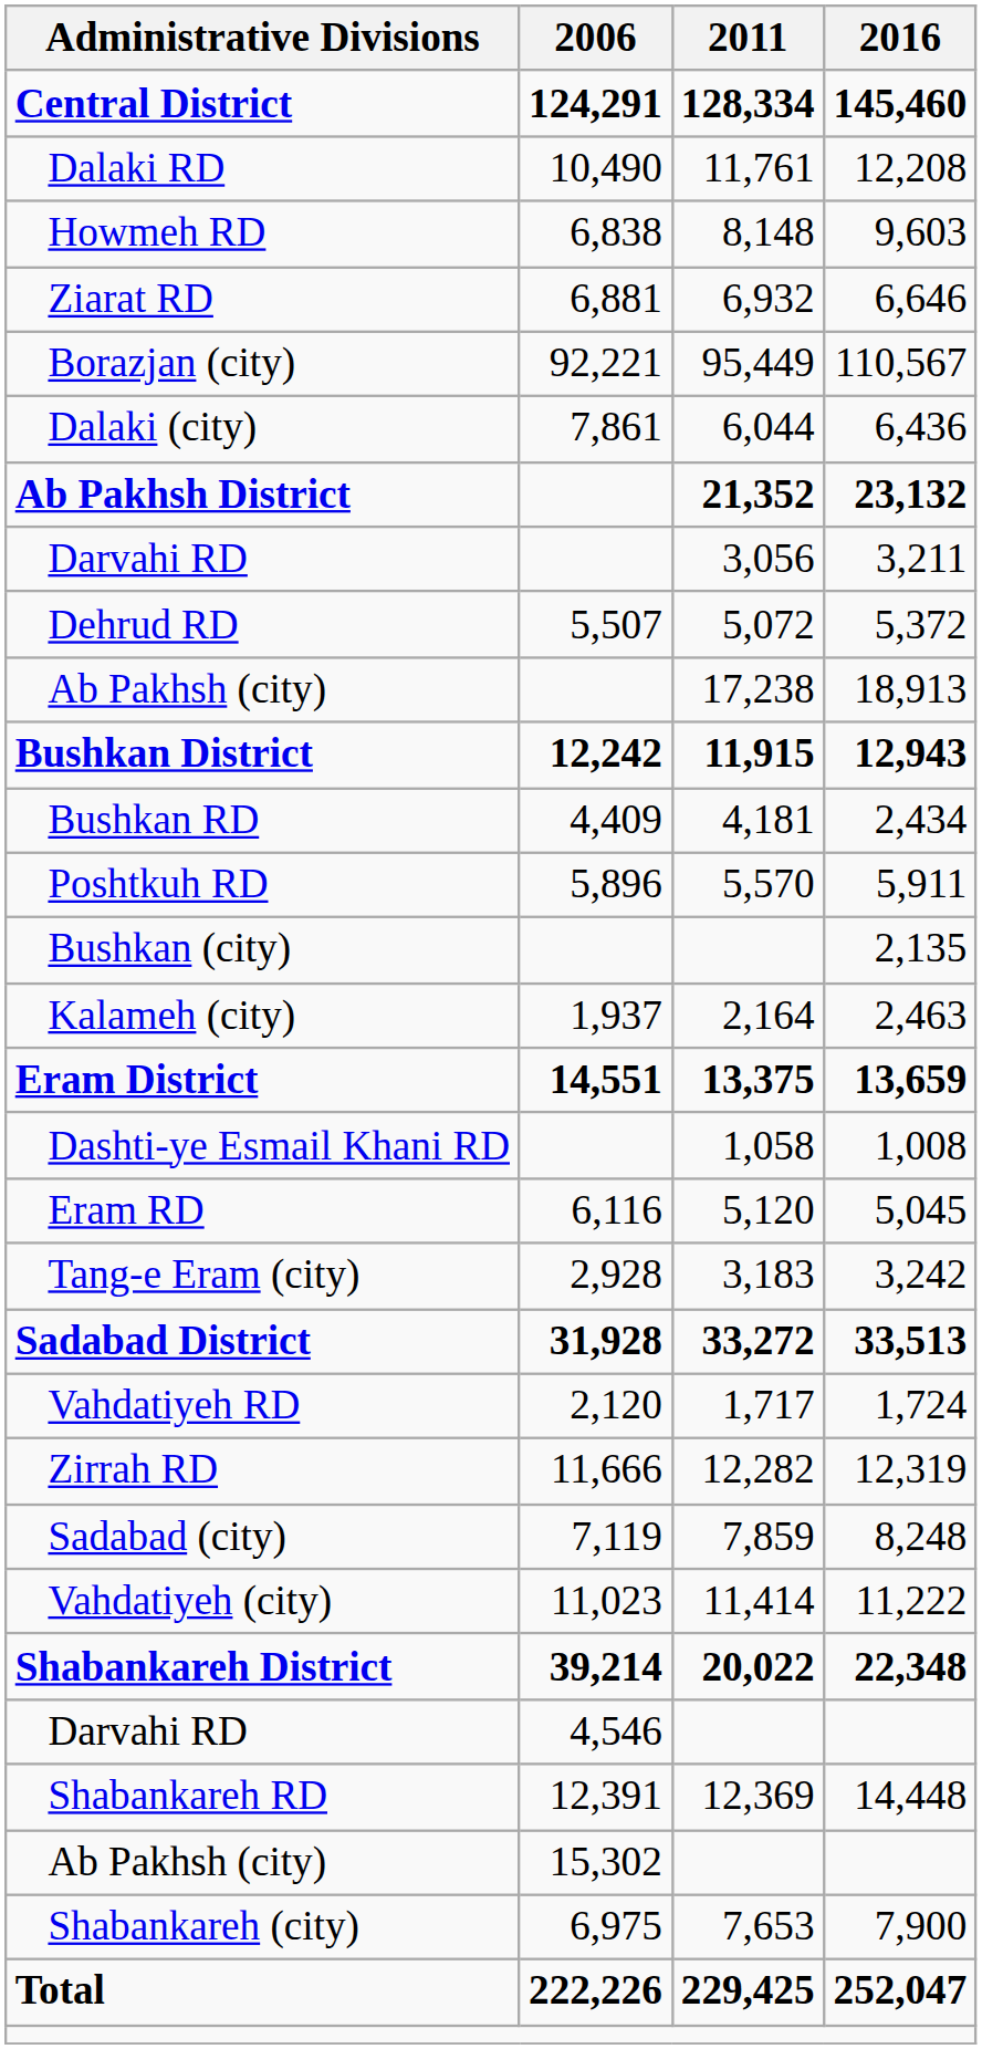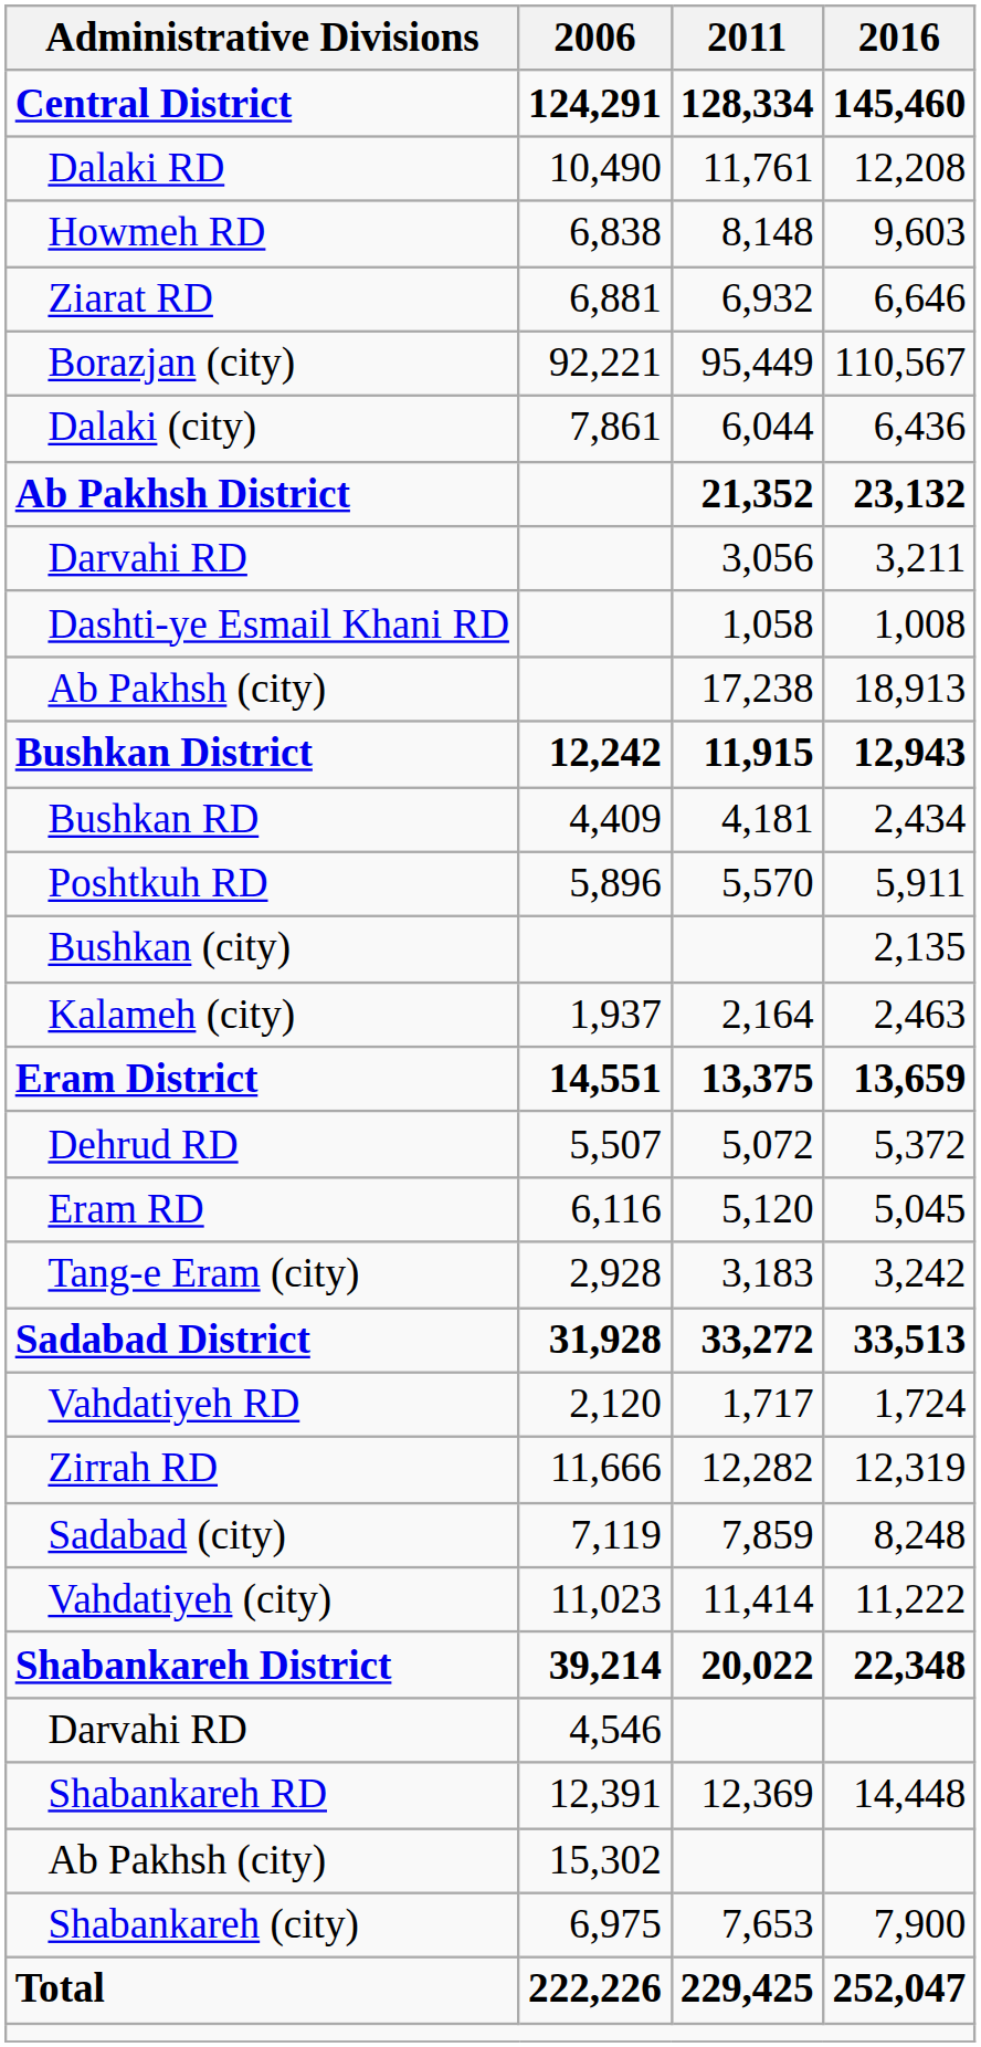 <table class="wikitable">
 <tr>
 <th>Administrative Divisions</th>
 <th>2006</th>
 <th>2011</th>
 <th>2016</th>
 </tr>
 <tr>
 <td><strong><a href='#'>Central District</a></strong></td>
 <td style="text-align: right;"><strong>124,291</strong></td>
 <td style="text-align: right;"><strong>128,334</strong></td>
 <td style="text-align: right;"><strong>145,460</strong></td>
 </tr>
 <tr>
 <td style="padding-left: 1em;"><a href='#'>Dalaki RD</a></td>
 <td style="text-align: right;">10,490</td>
 <td style="text-align: right;">11,761</td>
 <td style="text-align: right;">12,208</td>
 </tr>
 <tr>
 <td style="padding-left: 1em;"><a href='#'>Howmeh RD</a></td>
 <td style="text-align: right;">6,838</td>
 <td style="text-align: right;">8,148</td>
 <td style="text-align: right;">9,603</td>
 </tr>
 <tr>
 <td style="padding-left: 1em;"><a href='#'>Ziarat RD</a></td>
 <td style="text-align: right;">6,881</td>
 <td style="text-align: right;">6,932</td>
 <td style="text-align: right;">6,646</td>
 </tr>
 <tr>
 <td style="padding-left: 1em;"><a href='#'>Borazjan</a> (city)</td>
 <td style="text-align: right;">92,221</td>
 <td style="text-align: right;">95,449</td>
 <td style="text-align: right;">110,567</td>
 </tr>
 <tr>
 <td style="padding-left: 1em;"><a href='#'>Dalaki</a> (city)</td>
 <td style="text-align: right;">7,861</td>
 <td style="text-align: right;">6,044</td>
 <td style="text-align: right;">6,436</td>
 </tr>
 <tr>
 <td><strong><a href='#'>Ab Pakhsh District</a></strong></td>
 <td style="text-align: right;"></td>
 <td style="text-align: right;"><strong>21,352</strong></td>
 <td style="text-align: right;"><strong>23,132</strong></td>
 </tr>
 <tr>
 <td style="padding-left: 1em;"><a href='#'>Darvahi RD</a></td>
 <td style="text-align: right;"></td>
 <td style="text-align: right;">3,056</td>
 <td style="text-align: right;">3,211</td>
 </tr>
 <tr>
-<td style="padding-left: 1em;"><a href='#'>Dehrud RD</a></td>
-<td style="text-align: right;">5,507</td>
-<td style="text-align: right;">5,072</td>
-<td style="text-align: right;">5,372</td>
+<td style="padding-left: 1em;"><a href='#'>Dashti-ye Esmail Khani RD</a></td>
+<td style="text-align: right;"></td>
+<td style="text-align: right;">1,058</td>
+<td style="text-align: right;">1,008</td>
 </tr>
 <tr>
 <td style="padding-left: 1em;"><a href='#'>Ab Pakhsh</a> (city)</td>
 <td style="text-align: right;"></td>
 <td style="text-align: right;">17,238</td>
 <td style="text-align: right;">18,913</td>
 </tr>
 <tr>
 <td><strong><a href='#'>Bushkan District</a></strong></td>
 <td style="text-align: right;"><strong>12,242</strong></td>
 <td style="text-align: right;"><strong>11,915</strong></td>
 <td style="text-align: right;"><strong>12,943</strong></td>
 </tr>
 <tr>
 <td style="padding-left: 1em;"><a href='#'>Bushkan RD</a></td>
 <td style="text-align: right;">4,409</td>
 <td style="text-align: right;">4,181</td>
 <td style="text-align: right;">2,434</td>
 </tr>
 <tr>
 <td style="padding-left: 1em;"><a href='#'>Poshtkuh RD</a></td>
 <td style="text-align: right;">5,896</td>
 <td style="text-align: right;">5,570</td>
 <td style="text-align: right;">5,911</td>
 </tr>
 <tr>
 <td style="padding-left: 1em;"><a href='#'>Bushkan</a> (city)</td>
 <td style="text-align: right;"></td>
 <td style="text-align: right;"></td>
 <td style="text-align: right;">2,135</td>
 </tr>
 <tr>
 <td style="padding-left: 1em;"><a href='#'>Kalameh</a> (city)</td>
 <td style="text-align: right;">1,937</td>
 <td style="text-align: right;">2,164</td>
 <td style="text-align: right;">2,463</td>
 </tr>
 <tr>
 <td><strong><a href='#'>Eram District</a></strong></td>
 <td style="text-align: right;"><strong>14,551</strong></td>
 <td style="text-align: right;"><strong>13,375</strong></td>
 <td style="text-align: right;"><strong>13,659</strong></td>
 </tr>
 <tr>
-<td style="padding-left: 1em;"><a href='#'>Dashti-ye Esmail Khani RD</a></td>
-<td style="text-align: right;"></td>
-<td style="text-align: right;">1,058</td>
-<td style="text-align: right;">1,008</td>
+<td style="padding-left: 1em;"><a href='#'>Dehrud RD</a></td>
+<td style="text-align: right;">5,507</td>
+<td style="text-align: right;">5,072</td>
+<td style="text-align: right;">5,372</td>
 </tr>
 <tr>
 <td style="padding-left: 1em;"><a href='#'>Eram RD</a></td>
 <td style="text-align: right;">6,116</td>
 <td style="text-align: right;">5,120</td>
 <td style="text-align: right;">5,045</td>
 </tr>
 <tr>
 <td style="padding-left: 1em;"><a href='#'>Tang-e Eram</a> (city)</td>
 <td style="text-align: right;">2,928</td>
 <td style="text-align: right;">3,183</td>
 <td style="text-align: right;">3,242</td>
 </tr>
 <tr>
 <td><strong><a href='#'>Sadabad District</a></strong></td>
 <td style="text-align: right;"><strong>31,928</strong></td>
 <td style="text-align: right;"><strong>33,272</strong></td>
 <td style="text-align: right;"><strong>33,513</strong></td>
 </tr>
 <tr>
 <td style="padding-left: 1em;"><a href='#'>Vahdatiyeh RD</a></td>
 <td style="text-align: right;">2,120</td>
 <td style="text-align: right;">1,717</td>
 <td style="text-align: right;">1,724</td>
 </tr>
 <tr>
 <td style="padding-left: 1em;"><a href='#'>Zirrah RD</a></td>
 <td style="text-align: right;">11,666</td>
 <td style="text-align: right;">12,282</td>
 <td style="text-align: right;">12,319</td>
 </tr>
 <tr>
 <td style="padding-left: 1em;"><a href='#'>Sadabad</a> (city)</td>
 <td style="text-align: right;">7,119</td>
 <td style="text-align: right;">7,859</td>
 <td style="text-align: right;">8,248</td>
 </tr>
 <tr>
 <td style="padding-left: 1em;"><a href='#'>Vahdatiyeh</a> (city)</td>
 <td style="text-align: right;">11,023</td>
 <td style="text-align: right;">11,414</td>
 <td style="text-align: right;">11,222</td>
 </tr>
 <tr>
 <td><strong><a href='#'>Shabankareh District</a></strong></td>
 <td style="text-align: right;"><strong>39,214</strong></td>
 <td style="text-align: right;"><strong>20,022</strong></td>
 <td style="text-align: right;"><strong>22,348</strong></td>
 </tr>
 <tr>
 <td style="padding-left: 1em;">Darvahi RD</td>
 <td style="text-align: right;">4,546</td>
 <td style="text-align: right;"></td>
 <td style="text-align: right;"></td>
 </tr>
 <tr>
 <td style="padding-left: 1em;"><a href='#'>Shabankareh RD</a></td>
 <td style="text-align: right;">12,391</td>
 <td style="text-align: right;">12,369</td>
 <td style="text-align: right;">14,448</td>
 </tr>
 <tr>
 <td style="padding-left: 1em;">Ab Pakhsh (city)</td>
 <td style="text-align: right;">15,302</td>
 <td style="text-align: right;"></td>
 <td style="text-align: right;"></td>
 </tr>
 <tr>
 <td style="padding-left: 1em;"><a href='#'>Shabankareh</a> (city)</td>
 <td style="text-align: right;">6,975</td>
 <td style="text-align: right;">7,653</td>
 <td style="text-align: right;">7,900</td>
 </tr>
 <tr>
 <td><strong>Total</strong></td>
 <td style="text-align: right;"><strong>222,226</strong></td>
 <td style="text-align: right;"><strong>229,425</strong></td>
 <td style="text-align: right;"><strong>252,047</strong></td>
 </tr>
 <tr>
 <td colspan=4></td>
 </tr>
 </table>
